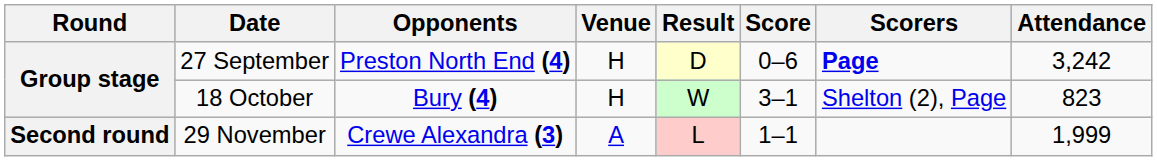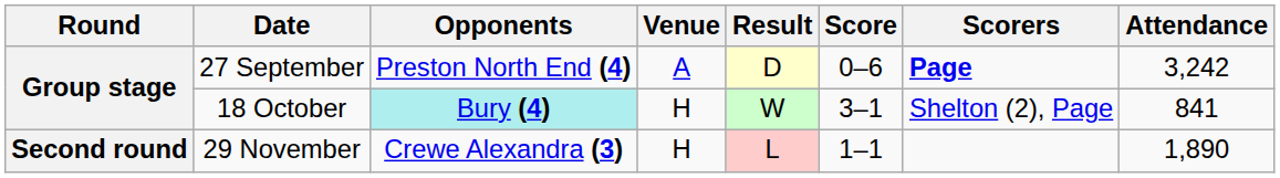 <table class="wikitable" style="text-align:center">
 <tr>
 <th>Round</th>
 <th>Date</th>
 <th>Opponents</th>
 <th>Venue</th>
 <th>Result</th>
 <th>Score</th>
 <th>Scorers</th>
 <th>Attendance</th>
 </tr>
 <tr>
 <th rowspan=2>Group stage</th>
 <td>27 September</td>
 <td><a href='#'>Preston North End</a> <strong>(<a href='#'>4</a>)</strong></td>
-<td>H</td>
+<td><a href='#'>A</a></td>
 <td style="background-color:#FFFFCC">D</td>
 <td>0–6</td>
 <td align="left"><strong><a href='#'>Page</a></strong></td>
 <td>3,242</td>
 </tr>
 <tr>
 <td>18 October</td>
-<td><a href='#'>Bury</a> <strong>(<a href='#'>4</a>)</strong></td>
+<td style="background: paleturquoise;"><a href='#'>Bury</a> <strong>(<a href='#'>4</a>)</strong></td>
 <td>H</td>
 <td style="background-color:#CCFFCC">W</td>
 <td>3–1</td>
 <td align="left"><a href='#'>Shelton</a> (2), <a href='#'>Page</a></td>
-<td>823</td>
+<td>841</td>
 </tr>
 <tr>
 <th>Second round</th>
 <td>29 November</td>
 <td><a href='#'>Crewe Alexandra</a> <strong>(<a href='#'>3</a>)</strong></td>
-<td><a href='#'>A</a></td>
+<td>H</td>
 <td style="background-color:#FFCCCC">L</td>
 <td>1–1</td>
 <td align="left"></td>
-<td>1,999</td>
+<td>1,890</td>
 </tr>
 </table>
